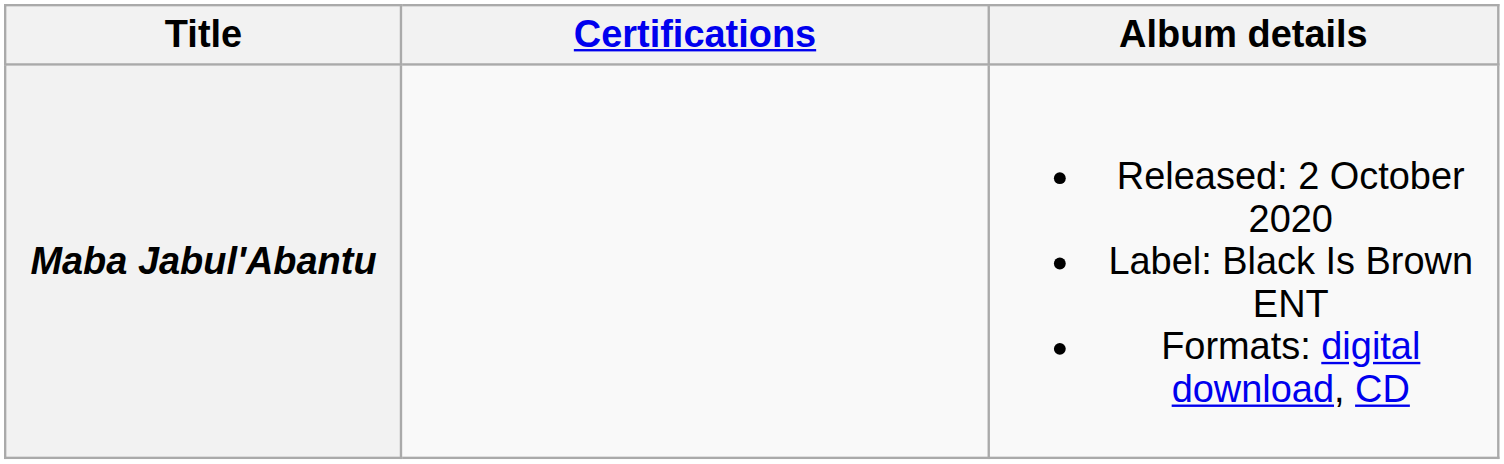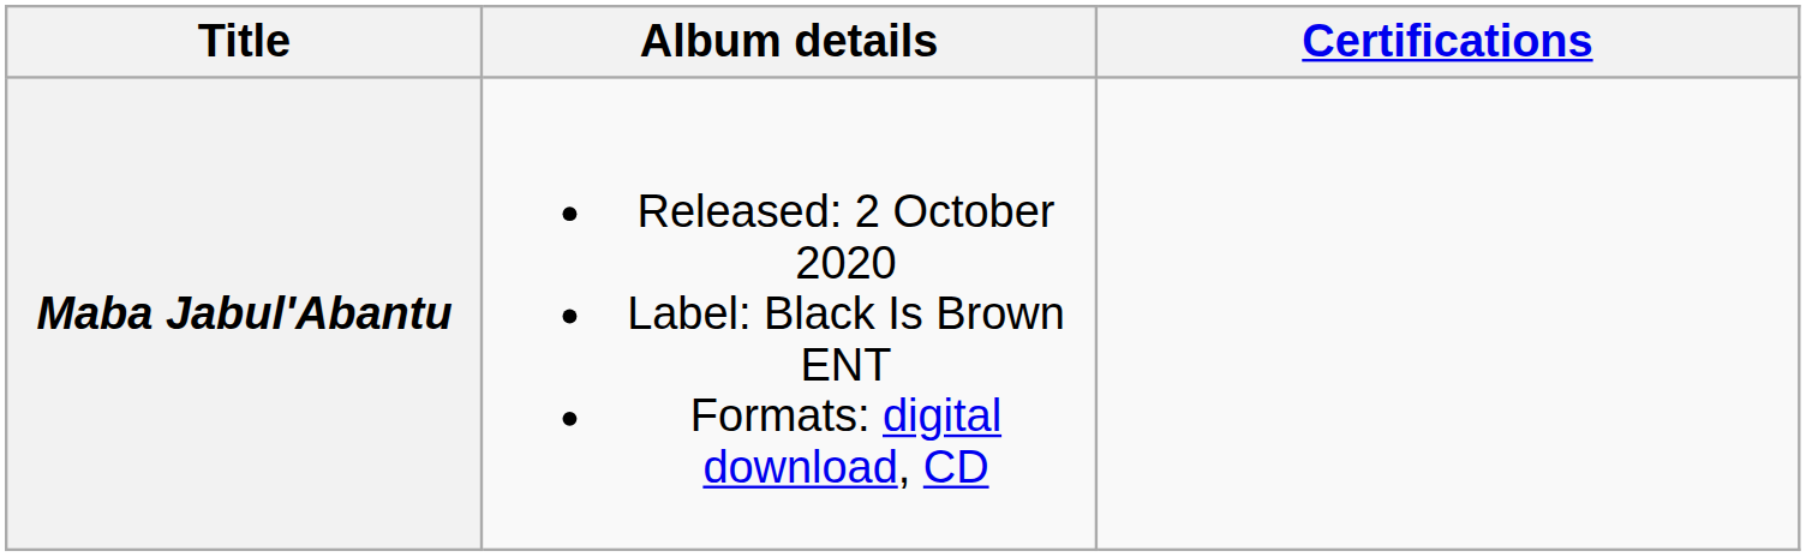 <table class="wikitable plainrowheaders" style="text-align:center;">
 <tr>
 <th scope="col" style="width:10em;">Title</th>
+<th scope="col" style="width:13em;">Album details</th>
 <th scope="col" style="width:15em;"><a href='#'>Certifications</a></th>
-<th scope="col" style="width:13em;">Album details</th>
 </tr>
 <tr>
 <th scope="row"><em>Maba Jabul'Abantu</em><br></th>
+<td><br><ul><li>Released: 2 October 2020</li><li>Label: Black Is Brown ENT</li><li>Formats: <a href='#'>digital download</a>, <a href='#'>CD</a></li></ul></td>
 <td></td>
-<td><br><ul><li>Released: 2 October 2020</li><li>Label: Black Is Brown ENT</li><li>Formats: <a href='#'>digital download</a>, <a href='#'>CD</a></li></ul></td>
 </tr>
 </table>
